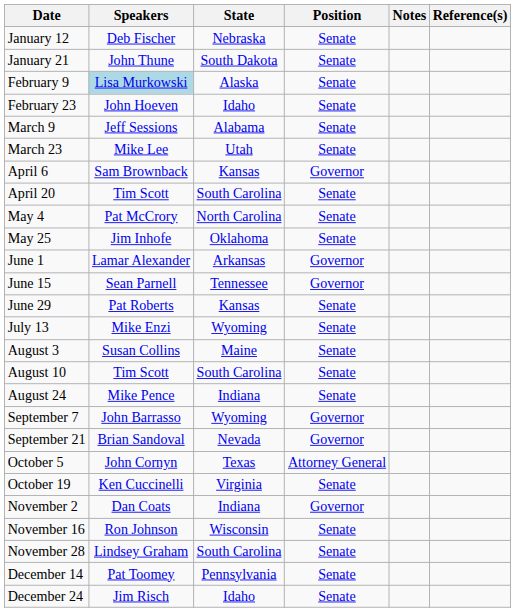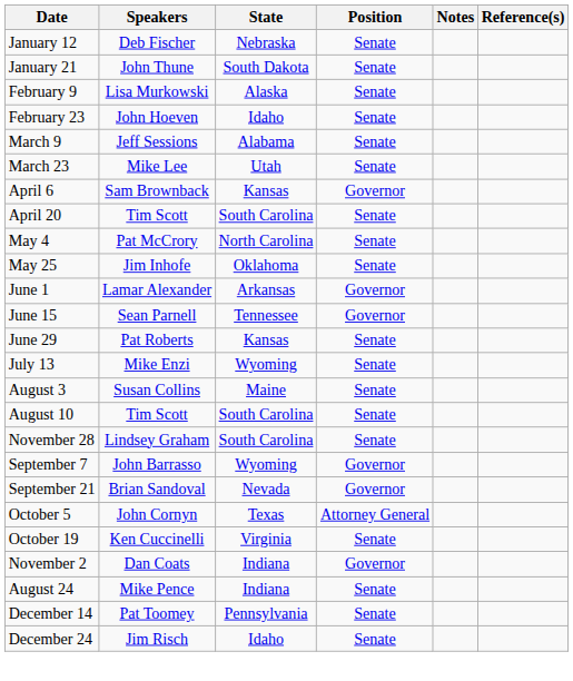 <table class="wikitable">
 <tr>
 <th style="text-align: center;">Date</th>
 <th style="text-align: center;">Speakers</th>
 <th style="text-align: center;">State</th>
 <th style="text-align: center;">Position</th>
 <th style="text-align: center;">Notes</th>
 <th style="text-align: center;">Reference(s)</th>
 </tr>
 <tr>
 <td>January 12</td>
 <td style="text-align: center;"><a href='#'>Deb Fischer</a></td>
 <td style="text-align: center;"><a href='#'>Nebraska</a></td>
 <td style="text-align: center;"><a href='#'>Senate</a></td>
 <td style="text-align: center;"></td>
 <td style="text-align: center;"></td>
 </tr>
 <tr>
 <td>January 21</td>
 <td style="text-align: center;"><a href='#'>John Thune</a></td>
 <td style="text-align: center;"><a href='#'>South Dakota</a></td>
 <td style="text-align: center;"><a href='#'>Senate</a></td>
 <td style="text-align: center;"></td>
 <td style="text-align: center;"></td>
 </tr>
 <tr>
 <td>February 9</td>
-<td style="background: lightblue; text-align: center;"><a href='#'>Lisa Murkowski</a></td>
+<td style="text-align: center;"><a href='#'>Lisa Murkowski</a></td>
 <td style="text-align: center;"><a href='#'>Alaska</a></td>
 <td style="text-align: center;"><a href='#'>Senate</a></td>
 <td style="text-align: center;"></td>
 <td style="text-align: center;"></td>
 </tr>
 <tr>
 <td>February 23</td>
 <td style="text-align: center;"><a href='#'>John Hoeven</a></td>
 <td style="text-align: center;"><a href='#'>Idaho</a></td>
 <td style="text-align: center;"><a href='#'>Senate</a></td>
 <td style="text-align: center;"></td>
 <td style="text-align: center;"></td>
 </tr>
 <tr>
 <td>March 9</td>
 <td style="text-align: center;"><a href='#'>Jeff Sessions</a></td>
 <td style="text-align: center;"><a href='#'>Alabama</a></td>
 <td style="text-align: center;"><a href='#'>Senate</a></td>
 <td style="text-align: center;"></td>
 <td style="text-align: center;"></td>
 </tr>
 <tr>
 <td>March 23</td>
 <td style="text-align: center;"><a href='#'>Mike Lee</a></td>
 <td style="text-align: center;"><a href='#'>Utah</a></td>
 <td style="text-align: center;"><a href='#'>Senate</a></td>
 <td style="text-align: center;"></td>
 <td style="text-align: center;"></td>
 </tr>
 <tr>
 <td>April 6</td>
 <td style="text-align: center;"><a href='#'>Sam Brownback</a></td>
 <td style="text-align: center;"><a href='#'>Kansas</a></td>
 <td style="text-align: center;"><a href='#'>Governor</a></td>
 <td style="text-align: center;"></td>
 <td style="text-align: center;"></td>
 </tr>
 <tr>
 <td>April 20</td>
 <td style="text-align: center;"><a href='#'>Tim Scott</a></td>
 <td style="text-align: center;"><a href='#'>South Carolina</a></td>
 <td style="text-align: center;"><a href='#'>Senate</a></td>
 <td style="text-align: center;"></td>
 <td style="text-align: center;"></td>
 </tr>
 <tr>
 <td>May 4</td>
 <td style="text-align: center;"><a href='#'>Pat McCrory</a></td>
 <td style="text-align: center;"><a href='#'>North Carolina</a></td>
 <td style="text-align: center;"><a href='#'>Senate</a></td>
 <td style="text-align: center;"></td>
 <td style="text-align: center;"></td>
 </tr>
 <tr>
 <td>May 25</td>
 <td style="text-align: center;"><a href='#'>Jim Inhofe</a></td>
 <td style="text-align: center;"><a href='#'>Oklahoma</a></td>
 <td style="text-align: center;"><a href='#'>Senate</a></td>
 <td style="text-align: center;"></td>
 <td style="text-align: center;"></td>
 </tr>
 <tr>
 <td>June 1</td>
 <td style="text-align: center;"><a href='#'>Lamar Alexander</a></td>
 <td style="text-align: center;"><a href='#'>Arkansas</a></td>
 <td style="text-align: center;"><a href='#'>Governor</a></td>
 <td style="text-align: center;"></td>
 <td style="text-align: center;"></td>
 </tr>
 <tr>
 <td>June 15</td>
 <td style="text-align: center;"><a href='#'>Sean Parnell</a></td>
 <td style="text-align: center;"><a href='#'>Tennessee</a></td>
 <td style="text-align: center;"><a href='#'>Governor</a></td>
 <td style="text-align: center;"></td>
 <td style="text-align: center;"></td>
 </tr>
 <tr>
 <td>June 29</td>
 <td style="text-align: center;"><a href='#'>Pat Roberts</a></td>
 <td style="text-align: center;"><a href='#'>Kansas</a></td>
 <td style="text-align: center;"><a href='#'>Senate</a></td>
 <td style="text-align: center;"></td>
 <td style="text-align: center;"></td>
 </tr>
 <tr>
 <td>July 13</td>
 <td style="text-align: center;"><a href='#'>Mike Enzi</a></td>
 <td style="text-align: center;"><a href='#'>Wyoming</a></td>
 <td style="text-align: center;"><a href='#'>Senate</a></td>
 <td style="text-align: center;"></td>
 <td style="text-align: center;"></td>
 </tr>
 <tr>
 <td>August 3</td>
 <td style="text-align: center;"><a href='#'>Susan Collins</a></td>
 <td style="text-align: center;"><a href='#'>Maine</a></td>
 <td style="text-align: center;"><a href='#'>Senate</a></td>
 <td style="text-align: center;"></td>
 <td style="text-align: center;"></td>
 </tr>
 <tr>
 <td>August 10</td>
 <td style="text-align: center;"><a href='#'>Tim Scott</a></td>
 <td style="text-align: center;"><a href='#'>South Carolina</a></td>
 <td style="text-align: center;"><a href='#'>Senate</a></td>
 <td style="text-align: center;"></td>
 <td style="text-align: center;"></td>
 </tr>
 <tr>
-<td>August 24</td>
-<td style="text-align: center;"><a href='#'>Mike Pence</a></td>
-<td style="text-align: center;"><a href='#'>Indiana</a></td>
+<td>November 28</td>
+<td style="text-align: center;"><a href='#'>Lindsey Graham</a></td>
+<td style="text-align: center;"><a href='#'>South Carolina</a></td>
 <td style="text-align: center;"><a href='#'>Senate</a></td>
 <td style="text-align: center;"></td>
 <td style="text-align: center;"></td>
 </tr>
 <tr>
 <td>September 7</td>
 <td style="text-align: center;"><a href='#'>John Barrasso</a></td>
 <td style="text-align: center;"><a href='#'>Wyoming</a></td>
 <td style="text-align: center;"><a href='#'>Governor</a></td>
 <td style="text-align: center;"></td>
 <td style="text-align: center;"></td>
 </tr>
 <tr>
 <td>September 21</td>
 <td style="text-align: center;"><a href='#'>Brian Sandoval</a></td>
 <td style="text-align: center;"><a href='#'>Nevada</a></td>
 <td style="text-align: center;"><a href='#'>Governor</a></td>
 <td style="text-align: center;"></td>
 <td style="text-align: center;"></td>
 </tr>
 <tr>
 <td>October 5</td>
 <td style="text-align: center;"><a href='#'>John Cornyn</a></td>
 <td style="text-align: center;"><a href='#'>Texas</a></td>
 <td style="text-align: center;"><a href='#'>Attorney General</a></td>
 <td style="text-align: center;"></td>
 <td style="text-align: center;"></td>
 </tr>
 <tr>
 <td>October 19</td>
 <td style="text-align: center;"><a href='#'>Ken Cuccinelli</a></td>
 <td style="text-align: center;"><a href='#'>Virginia</a></td>
 <td style="text-align: center;"><a href='#'>Senate</a></td>
 <td style="text-align: center;"></td>
 <td style="text-align: center;"></td>
 </tr>
 <tr>
 <td>November 2</td>
 <td style="text-align: center;"><a href='#'>Dan Coats</a></td>
 <td style="text-align: center;"><a href='#'>Indiana</a></td>
 <td style="text-align: center;"><a href='#'>Governor</a></td>
 <td style="text-align: center;"></td>
 <td style="text-align: center;"></td>
 </tr>
 <tr>
-<td>November 16</td>
-<td style="text-align: center;"><a href='#'>Ron Johnson</a></td>
-<td style="text-align: center;"><a href='#'>Wisconsin</a></td>
-<td style="text-align: center;"><a href='#'>Senate</a></td>
-<td style="text-align: center;"></td>
-<td style="text-align: center;"></td>
-</tr>
-<tr>
-<td>November 28</td>
-<td style="text-align: center;"><a href='#'>Lindsey Graham</a></td>
-<td style="text-align: center;"><a href='#'>South Carolina</a></td>
+<td>August 24</td>
+<td style="text-align: center;"><a href='#'>Mike Pence</a></td>
+<td style="text-align: center;"><a href='#'>Indiana</a></td>
 <td style="text-align: center;"><a href='#'>Senate</a></td>
 <td style="text-align: center;"></td>
 <td style="text-align: center;"></td>
 </tr>
 <tr>
 <td>December 14</td>
 <td style="text-align: center;"><a href='#'>Pat Toomey</a></td>
 <td style="text-align: center;"><a href='#'>Pennsylvania</a></td>
 <td style="text-align: center;"><a href='#'>Senate</a></td>
 <td style="text-align: center;"></td>
 <td style="text-align: center;"></td>
 </tr>
 <tr>
 <td>December 24</td>
 <td style="text-align: center;"><a href='#'>Jim Risch</a></td>
 <td style="text-align: center;"><a href='#'>Idaho</a></td>
 <td style="text-align: center;"><a href='#'>Senate</a></td>
 <td style="text-align: center;"></td>
 <td style="text-align: center;"></td>
 </tr>
 </table>
